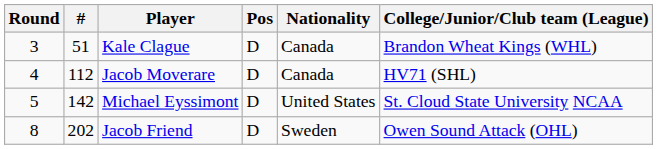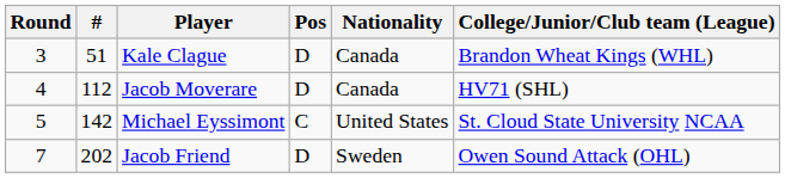 <table class="wikitable">
 <tr>
 <th>Round</th>
 <th>#</th>
 <th>Player</th>
 <th>Pos</th>
 <th>Nationality</th>
 <th>College/Junior/Club team (League)</th>
 </tr>
 <tr>
 <td style="text-align:center">3</td>
 <td style="text-align:center">51</td>
 <td><a href='#'>Kale Clague</a></td>
 <td>D</td>
 <td> Canada</td>
 <td><a href='#'>Brandon Wheat Kings</a> (<a href='#'>WHL</a>)</td>
 </tr>
 <tr>
 <td style="text-align:center">4</td>
 <td style="text-align:center">112</td>
 <td><a href='#'>Jacob Moverare</a></td>
 <td>D</td>
 <td> Canada</td>
 <td><a href='#'>HV71</a> (SHL)</td>
 </tr>
 <tr>
 <td style="text-align:center">5</td>
 <td style="text-align:center">142</td>
 <td><a href='#'>Michael Eyssimont</a></td>
-<td>D</td>
+<td>C</td>
 <td> United States</td>
 <td><a href='#'>St. Cloud State University</a> <a href='#'>NCAA</a></td>
 </tr>
 <tr>
-<td style="text-align:center">8</td>
+<td style="text-align:center">7</td>
 <td style="text-align:center">202</td>
 <td><a href='#'>Jacob Friend</a></td>
 <td>D</td>
 <td> Sweden</td>
 <td><a href='#'>Owen Sound Attack</a> (<a href='#'>OHL</a>)</td>
 </tr>
 </table>
